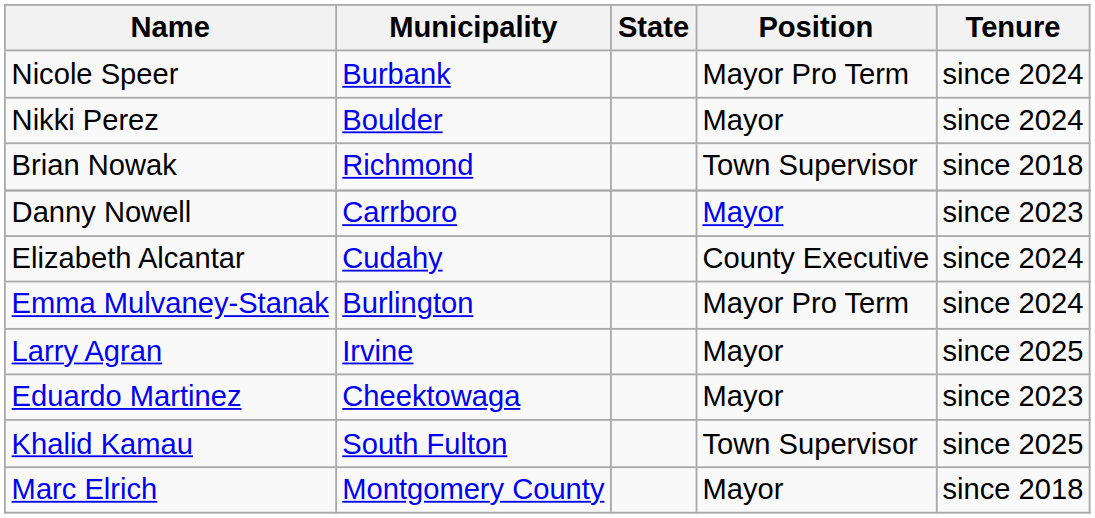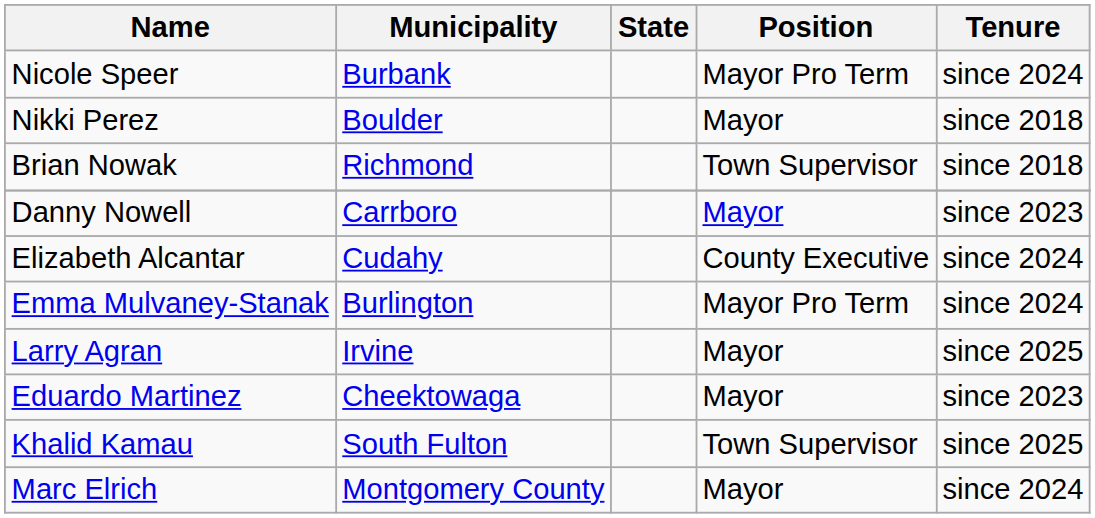 <table class="wikitable sortable">
 <tr>
 <th>Name</th>
 <th>Municipality</th>
 <th>State</th>
 <th>Position</th>
 <th>Tenure</th>
 </tr>
 <tr>
 <td>Nicole Speer</td>
 <td><a href='#'>Burbank</a></td>
 <td></td>
 <td>Mayor Pro Term</td>
 <td>since 2024</td>
 </tr>
 <tr>
 <td>Nikki Perez</td>
 <td><a href='#'>Boulder</a></td>
 <td></td>
 <td>Mayor</td>
-<td>since 2024</td>
+<td>since 2018</td>
 </tr>
 <tr>
 <td>Brian Nowak</td>
 <td><a href='#'>Richmond</a></td>
 <td></td>
 <td>Town Supervisor</td>
 <td>since 2018</td>
 </tr>
 <tr>
 </tr>
 <tr>
 <td>Danny Nowell</td>
 <td><a href='#'>Carrboro</a></td>
 <td></td>
 <td><a href='#'>Mayor</a></td>
 <td>since 2023</td>
 </tr>
 <tr>
 <td>Elizabeth Alcantar</td>
 <td><a href='#'>Cudahy</a></td>
 <td></td>
 <td>County Executive</td>
 <td>since 2024</td>
 </tr>
 <tr>
 <td><a href='#'>Emma Mulvaney-Stanak</a></td>
 <td><a href='#'>Burlington</a></td>
 <td></td>
 <td>Mayor Pro Term</td>
 <td>since 2024</td>
 </tr>
 <tr>
 <td><a href='#'>Larry Agran</a></td>
 <td><a href='#'>Irvine</a></td>
 <td></td>
 <td>Mayor</td>
 <td>since 2025</td>
 </tr>
 <tr>
 <td><a href='#'>Eduardo Martinez</a></td>
 <td><a href='#'>Cheektowaga</a></td>
 <td></td>
 <td>Mayor</td>
 <td>since 2023</td>
 </tr>
 <tr>
 <td><a href='#'>Khalid Kamau</a></td>
 <td><a href='#'>South Fulton</a></td>
 <td></td>
 <td>Town Supervisor</td>
 <td>since 2025</td>
 </tr>
 <tr>
 <td><a href='#'>Marc Elrich</a></td>
 <td><a href='#'>Montgomery County</a></td>
 <td></td>
 <td>Mayor</td>
-<td>since 2018</td>
+<td>since 2024</td>
 </tr>
 </table>
